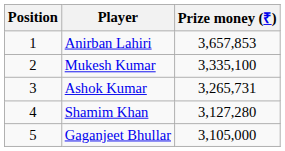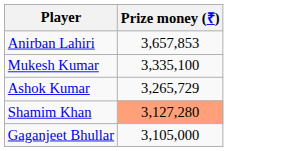 <table class=wikitable>
 <tr>
-<th>Position</th>
 <th>Player</th>
 <th>Prize money (<a href='#'>₹</a>)</th>
 </tr>
 <tr>
-<td align=center>1</td>
 <td> <a href='#'>Anirban Lahiri</a></td>
 <td align=center>3,657,853</td>
 </tr>
 <tr>
-<td align=center>2</td>
 <td> <a href='#'>Mukesh Kumar</a></td>
 <td align=center>3,335,100</td>
 </tr>
 <tr>
-<td align=center>3</td>
 <td> <a href='#'>Ashok Kumar</a></td>
-<td align=center>3,265,731</td>
+<td align=center>3,265,729</td>
 </tr>
 <tr>
-<td align=center>4</td>
 <td> <a href='#'>Shamim Khan</a></td>
-<td align=center>3,127,280</td>
+<td align=center style="background: lightsalmon;">3,127,280</td>
 </tr>
 <tr>
-<td align=center>5</td>
 <td> <a href='#'>Gaganjeet Bhullar</a></td>
 <td align=center>3,105,000</td>
 </tr>
 </table>
